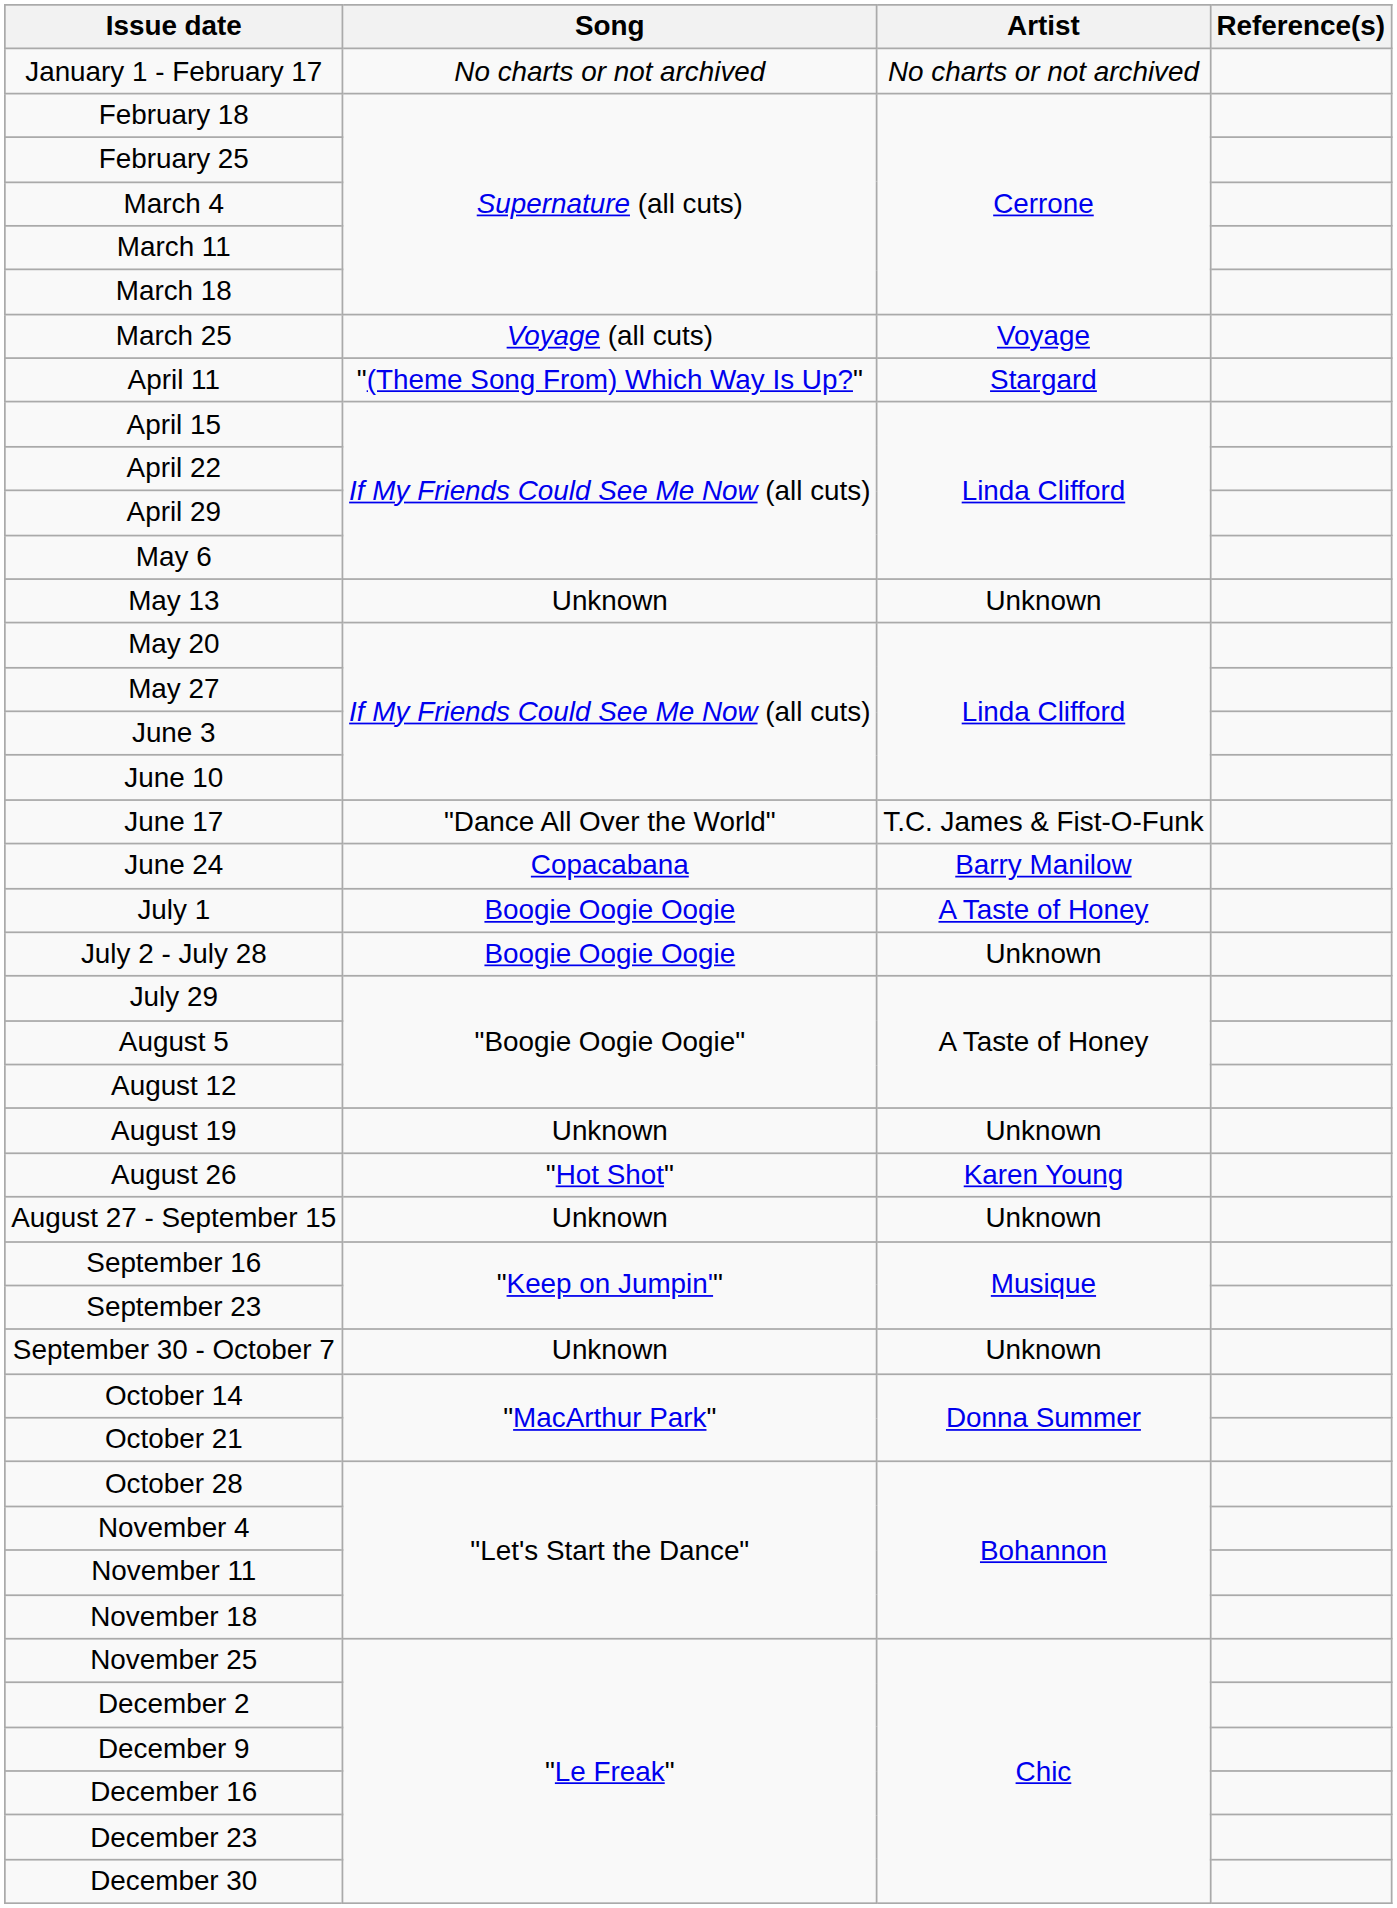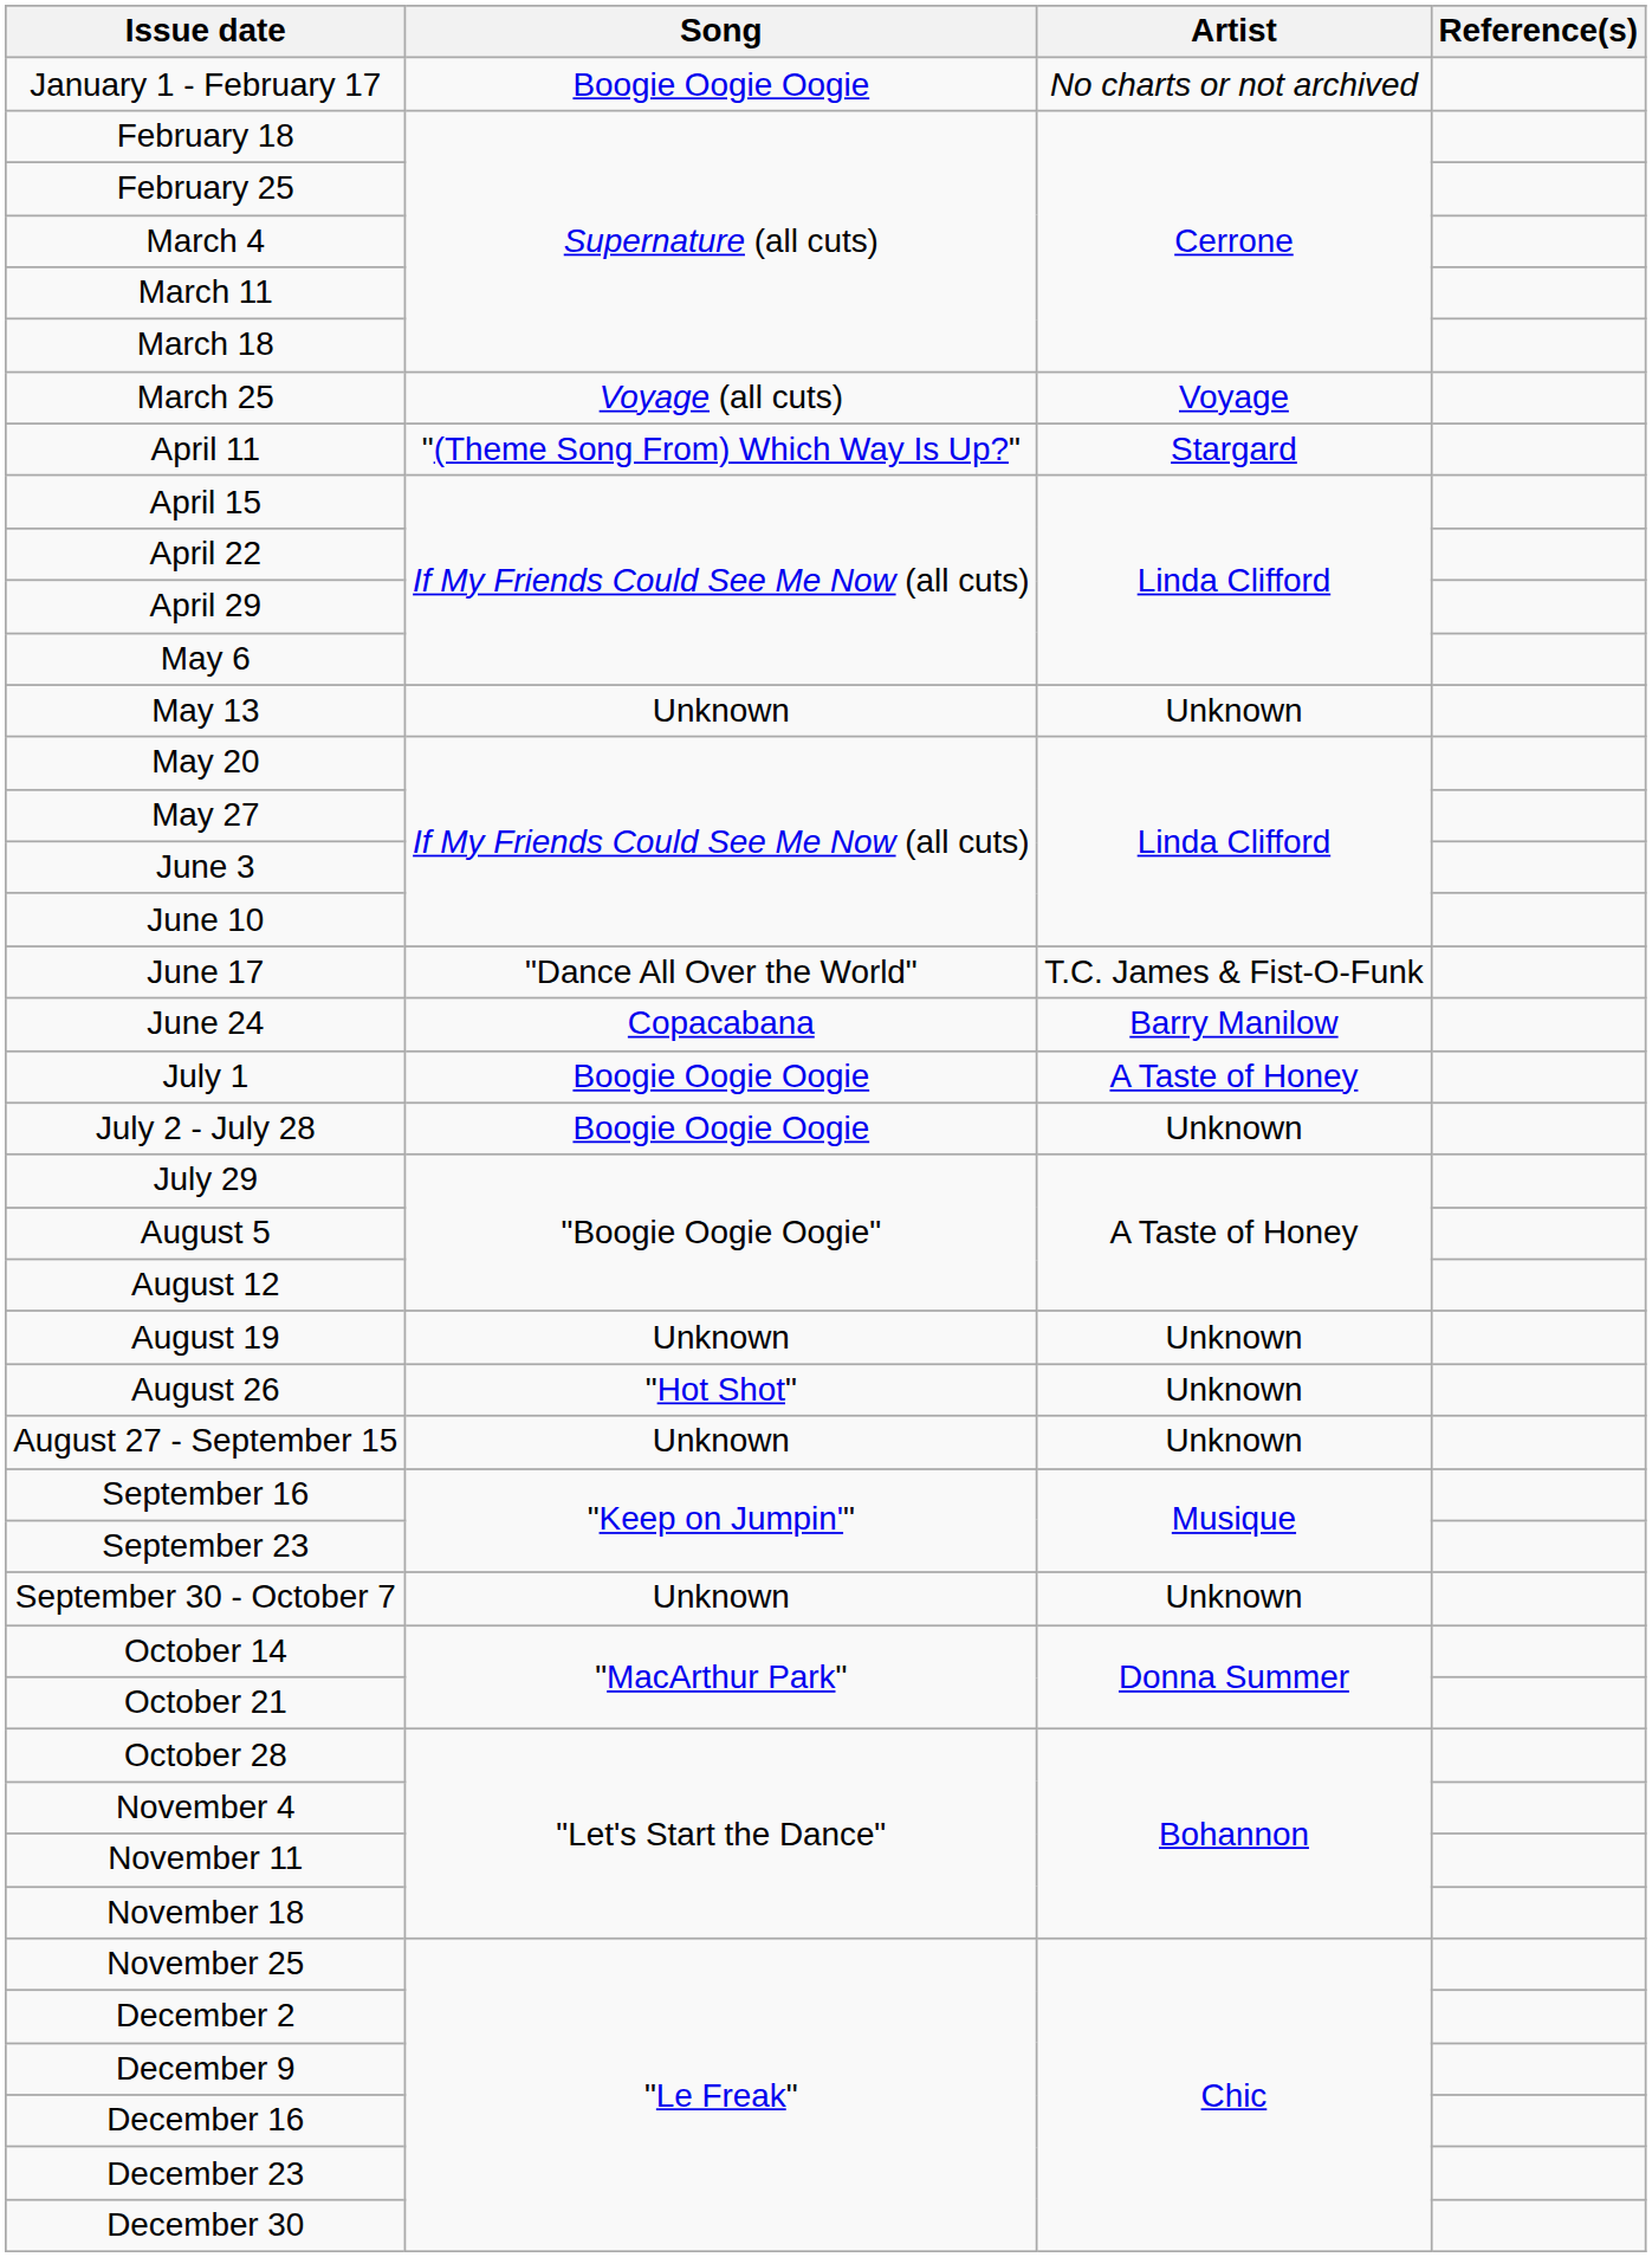 <table class="wikitable" style="text-align:center;">
 <tr>
 <th scope="col">Issue date</th>
 <th scope="col">Song</th>
 <th scope="col">Artist</th>
 <th scope="col">Reference(s)</th>
 </tr>
 <tr>
 <td>January 1 - February 17</td>
-<td><em>No charts or not archived</em></td>
+<td><a href='#'>Boogie Oogie Oogie</a></td>
 <td><em>No charts or not archived</em></td>
 <td></td>
 </tr>
 <tr>
 <td>February 18</td>
 <td rowspan="5"><em><a href='#'>Supernature</a></em> (all cuts)</td>
 <td rowspan="5"><a href='#'>Cerrone</a></td>
 <td></td>
 </tr>
 <tr>
 <td>February 25</td>
 <td></td>
 </tr>
 <tr>
 <td>March 4</td>
 <td></td>
 </tr>
 <tr>
 <td>March 11</td>
 <td></td>
 </tr>
 <tr>
 <td>March 18</td>
 <td></td>
 </tr>
 <tr>
 <td>March 25</td>
 <td><em><a href='#'>Voyage</a></em> (all cuts)</td>
 <td><a href='#'>Voyage</a></td>
 <td></td>
 </tr>
 <tr>
 <td>April 11</td>
 <td>"<a href='#'>(Theme Song From) Which Way Is Up?</a>"</td>
 <td><a href='#'>Stargard</a></td>
 <td></td>
 </tr>
 <tr>
 <td>April 15</td>
 <td rowspan="4"><em><a href='#'>If My Friends Could See Me Now</a></em> (all cuts)</td>
 <td rowspan="4"><a href='#'>Linda Clifford</a></td>
 <td></td>
 </tr>
 <tr>
 <td>April 22</td>
 <td></td>
 </tr>
 <tr>
 <td>April 29</td>
 <td></td>
 </tr>
 <tr>
 <td>May 6</td>
 <td></td>
 </tr>
 <tr>
 <td>May 13</td>
 <td>Unknown</td>
 <td>Unknown</td>
 <td></td>
 </tr>
 <tr>
 <td>May 20</td>
 <td rowspan="4"><em><a href='#'>If My Friends Could See Me Now</a></em> (all cuts)</td>
 <td rowspan="4"><a href='#'>Linda Clifford</a></td>
 <td></td>
 </tr>
 <tr>
 <td>May 27</td>
 <td></td>
 </tr>
 <tr>
 <td>June 3</td>
 <td></td>
 </tr>
 <tr>
 <td>June 10</td>
 <td></td>
 </tr>
 <tr>
 <td>June 17</td>
 <td>"Dance All Over the World"</td>
 <td>T.C. James & Fist-O-Funk</td>
 <td></td>
 </tr>
 <tr>
 <td>June 24</td>
 <td><a href='#'>Copacabana</a></td>
 <td><a href='#'>Barry Manilow</a></td>
 <td></td>
 </tr>
 <tr>
 <td>July 1</td>
 <td><a href='#'>Boogie Oogie Oogie</a></td>
 <td><a href='#'>A Taste of Honey</a></td>
 <td></td>
 </tr>
 <tr>
 <td>July 2 - July 28</td>
 <td><a href='#'>Boogie Oogie Oogie</a></td>
 <td>Unknown</td>
 <td></td>
 </tr>
 <tr>
 <td>July 29</td>
 <td rowspan="3">"Boogie Oogie Oogie"</td>
 <td rowspan="3">A Taste of Honey</td>
 <td></td>
 </tr>
 <tr>
 <td>August 5</td>
 <td></td>
 </tr>
 <tr>
 <td>August 12</td>
 <td></td>
 </tr>
 <tr>
 <td>August 19</td>
 <td>Unknown</td>
 <td>Unknown</td>
 <td></td>
 </tr>
 <tr>
 <td>August 26</td>
 <td>"<a href='#'>Hot Shot</a>"</td>
-<td><a href='#'>Karen Young</a></td>
+<td>Unknown</td>
 <td></td>
 </tr>
 <tr>
 <td>August 27 - September 15</td>
 <td>Unknown</td>
 <td>Unknown</td>
 <td></td>
 </tr>
 <tr>
 <td>September 16</td>
 <td rowspan="2">"<a href='#'>Keep on Jumpin'</a>"</td>
 <td rowspan="2"><a href='#'>Musique</a></td>
 <td></td>
 </tr>
 <tr>
 <td>September 23</td>
 <td></td>
 </tr>
 <tr>
 <td>September 30 - October 7</td>
 <td>Unknown</td>
 <td>Unknown</td>
 <td></td>
 </tr>
 <tr>
 <td>October 14</td>
 <td rowspan=2>"<a href='#'>MacArthur Park</a>"</td>
 <td rowspan=2><a href='#'>Donna Summer</a></td>
 <td></td>
 </tr>
 <tr>
 <td>October 21</td>
 <td></td>
 </tr>
 <tr>
 <td>October 28</td>
 <td rowspan=4>"Let's Start the Dance"</td>
 <td rowspan=4><a href='#'>Bohannon</a></td>
 <td></td>
 </tr>
 <tr>
 <td>November 4</td>
 <td></td>
 </tr>
 <tr>
 <td>November 11</td>
 <td></td>
 </tr>
 <tr>
 <td>November 18</td>
 <td></td>
 </tr>
 <tr>
 <td>November 25</td>
 <td rowspan=6>"<a href='#'>Le Freak</a>"</td>
 <td rowspan=6><a href='#'>Chic</a></td>
 <td></td>
 </tr>
 <tr>
 <td>December 2</td>
 <td></td>
 </tr>
 <tr>
 <td>December 9</td>
 <td></td>
 </tr>
 <tr>
 <td>December 16</td>
 <td></td>
 </tr>
 <tr>
 <td>December 23</td>
 <td></td>
 </tr>
 <tr>
 <td>December 30</td>
 <td></td>
 </tr>
 </table>
